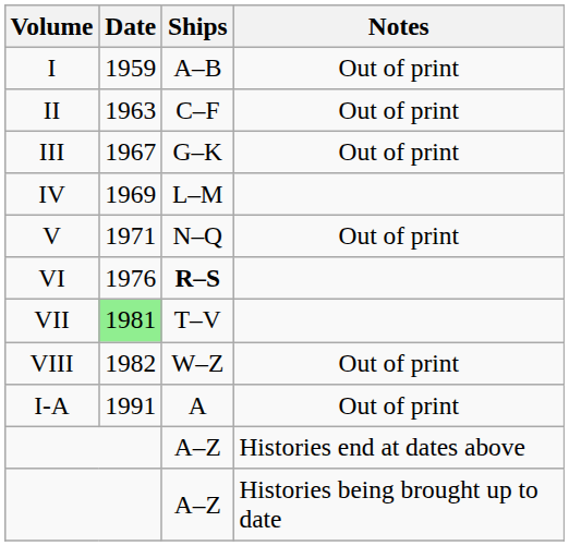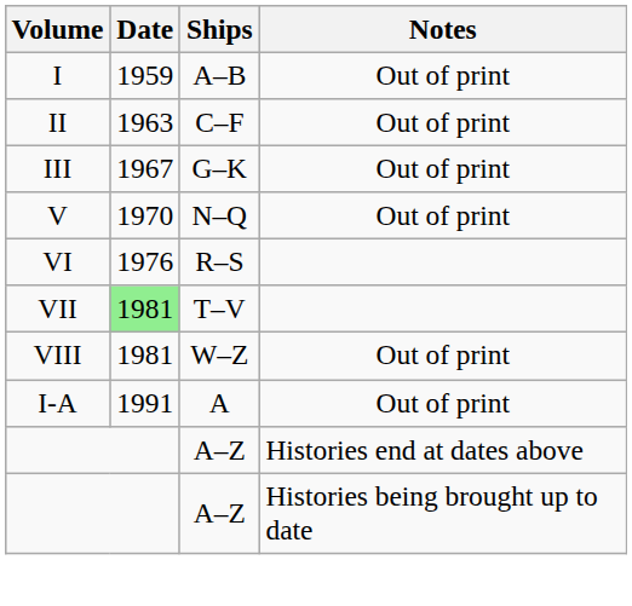 <table class="wikitable" style="float:right; margin:0; font-size:95%; text-align:center; width:22em;">
 <tr>
 <th>Volume</th>
 <th>Date</th>
 <th>Ships</th>
 <th>Notes</th>
 </tr>
 <tr>
 <td>I</td>
 <td>1959</td>
 <td>A–B</td>
 <td>Out of print</td>
 </tr>
 <tr>
 <td>II</td>
 <td>1963</td>
 <td>C–F</td>
 <td>Out of print</td>
 </tr>
 <tr>
 <td>III</td>
 <td>1967</td>
 <td>G–K</td>
 <td>Out of print</td>
 </tr>
 <tr>
-<td>IV</td>
-<td>1969</td>
-<td>L–M</td>
-<td></td>
-</tr>
-<tr>
 <td>V</td>
-<td>1971</td>
+<td>1970</td>
 <td>N–Q</td>
 <td>Out of print</td>
 </tr>
 <tr>
 <td>VI</td>
 <td>1976</td>
-<td><strong>R–S</strong></td>
+<td>R–S</td>
 <td></td>
 </tr>
 <tr>
 <td>VII</td>
 <td style="background: lightgreen;">1981</td>
 <td>T–V</td>
 <td></td>
 </tr>
 <tr>
 <td>VIII</td>
-<td>1982</td>
+<td>1981</td>
 <td>W–Z</td>
 <td>Out of print</td>
 </tr>
 <tr>
 <td>I-A</td>
 <td>1991</td>
 <td>A</td>
 <td>Out of print</td>
 </tr>
 <tr>
 <td colspan="2"></td>
 <td>A–Z</td>
 <td align="left">Histories end at dates above</td>
 </tr>
 <tr>
 <td colspan="2"></td>
 <td>A–Z</td>
 <td align="left">Histories being brought up to date</td>
 </tr>
 </table>
